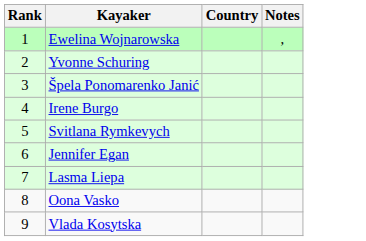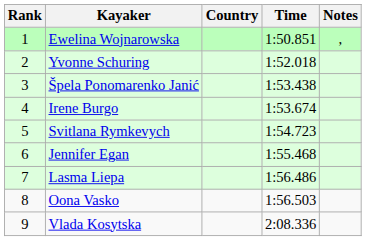 <table class="wikitable" style="text-align:center">
 <tr>
 <th>Rank</th>
 <th>Kayaker</th>
 <th>Country</th>
+<th>Time</th>
 <th>Notes</th>
 </tr>
 <tr bgcolor=bbffbb>
 <td>1</td>
 <td align="left"><a href='#'>Ewelina Wojnarowska</a></td>
 <td align="left"></td>
+<td>1:50.851</td>
 <td>, <strong></strong></td>
 </tr>
 <tr bgcolor=ddffdd>
 <td>2</td>
 <td align="left"><a href='#'>Yvonne Schuring</a></td>
 <td align="left"></td>
+<td>1:52.018</td>
 <td></td>
 </tr>
 <tr bgcolor=ddffdd>
 <td>3</td>
 <td align="left"><a href='#'>Špela Ponomarenko Janić</a></td>
 <td align="left"></td>
+<td>1:53.438</td>
 <td></td>
 </tr>
 <tr bgcolor=ddffdd>
 <td>4</td>
 <td align="left"><a href='#'>Irene Burgo</a></td>
 <td align="left"></td>
+<td>1:53.674</td>
 <td></td>
 </tr>
 <tr bgcolor=ddffdd>
 <td>5</td>
 <td align="left"><a href='#'>Svitlana Rymkevych</a></td>
 <td align="left"></td>
+<td>1:54.723</td>
 <td></td>
 </tr>
 <tr bgcolor=ddffdd>
 <td>6</td>
 <td align="left"><a href='#'>Jennifer Egan</a></td>
 <td align="left"></td>
+<td>1:55.468</td>
 <td></td>
 </tr>
 <tr bgcolor=ddffdd>
 <td>7</td>
 <td align="left"><a href='#'>Lasma Liepa</a></td>
 <td align="left"></td>
+<td>1:56.486</td>
 <td></td>
 </tr>
 <tr>
 <td>8</td>
 <td align="left"><a href='#'>Oona Vasko</a></td>
 <td align="left"></td>
+<td>1:56.503</td>
 <td></td>
 </tr>
 <tr>
 <td>9</td>
 <td align="left"><a href='#'>Vlada Kosytska</a></td>
 <td align="left"></td>
+<td>2:08.336</td>
 <td></td>
 </tr>
 </table>
